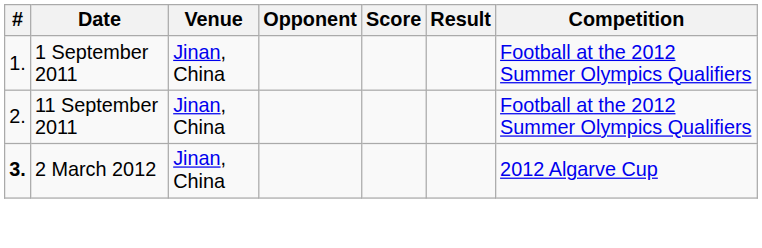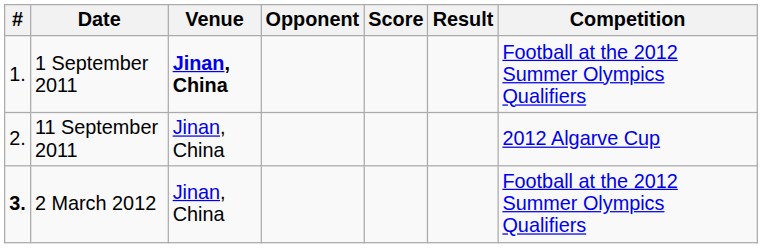 <table class="wikitable">
 <tr>
 <th>#</th>
 <th>Date</th>
 <th>Venue</th>
 <th>Opponent</th>
 <th>Score</th>
 <th>Result</th>
 <th>Competition</th>
 </tr>
 <tr>
 <td>1.</td>
 <td>1 September 2011</td>
-<td><a href='#'>Jinan</a>, China</td>
+<td><strong><a href='#'>Jinan</a>, China</strong></td>
 <td></td>
 <td></td>
 <td></td>
 <td><a href='#'>Football at the 2012 Summer Olympics Qualifiers</a></td>
 </tr>
 <tr>
 <td>2.</td>
 <td>11 September 2011</td>
 <td><a href='#'>Jinan</a>, China</td>
 <td></td>
 <td></td>
 <td></td>
-<td><a href='#'>Football at the 2012 Summer Olympics Qualifiers</a></td>
+<td><a href='#'>2012 Algarve Cup</a></td>
 </tr>
 <tr>
 <td><strong>3.</strong></td>
 <td>2 March 2012</td>
 <td><a href='#'>Jinan</a>, China</td>
 <td></td>
 <td></td>
 <td></td>
-<td><a href='#'>2012 Algarve Cup</a></td>
+<td><a href='#'>Football at the 2012 Summer Olympics Qualifiers</a></td>
 </tr>
 </table>
